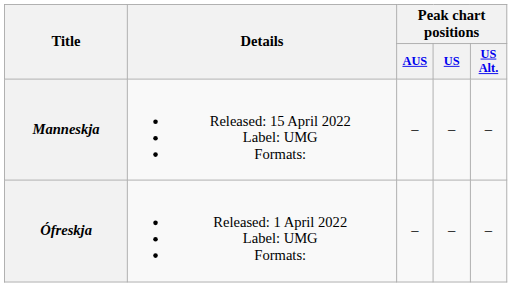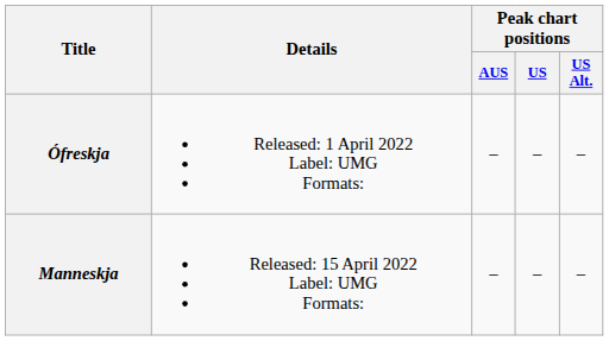 <table class="wikitable plainrowheaders" style="text-align:center;">
 <tr>
 <th scope="col" rowspan="2" style="width:8em;">Title</th>
 <th scope="col" rowspan="2" style="width:18em;">Details</th>
 <th scope="col" colspan="3">Peak chart positions</th>
 </tr>
 <tr>
 <th scope="col" style="width:2.5em;font-size:85%;"><a href='#'>AUS</a><br></th>
 <th scope="col" style="width:2.5em;font-size:85%;"><a href='#'>US</a><br></th>
 <th scope="col" style="width:2.5em;font-size:85%;"><a href='#'>US<br>Alt.</a><br></th>
 </tr>
 <tr>
+<th scope="row"><em>Ófreskja</em></th>
+<td><br><ul><li>Released: 1 April 2022</li><li>Label: UMG</li><li>Formats:</li></ul></td>
+<td>–</td>
+<td>–</td>
+<td>–</td>
+</tr>
+<tr>
 <th scope="row"><em>Manneskja</em></th>
 <td><br><ul><li>Released: 15 April 2022</li><li>Label: UMG</li><li>Formats:</li></ul></td>
 <td>–</td>
 <td>–</td>
 <td>–</td>
 </tr>
-<tr>
-<th scope="row"><em>Ófreskja</em></th>
-<td><br><ul><li>Released: 1 April 2022</li><li>Label: UMG</li><li>Formats:</li></ul></td>
-<td>–</td>
-<td>–</td>
-<td>–</td>
-</tr>
 </table>
